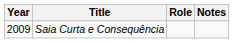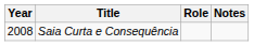 <table class="wikitable sortable">
 <tr>
 <th>Year</th>
 <th>Title</th>
 <th>Role</th>
 <th>Notes</th>
 </tr>
 <tr>
-<td>2009</td>
+<td>2008</td>
 <td><em>Saia Curta e Consequência</em></td>
 <td></td>
 <td></td>
 </tr>
 </table>
